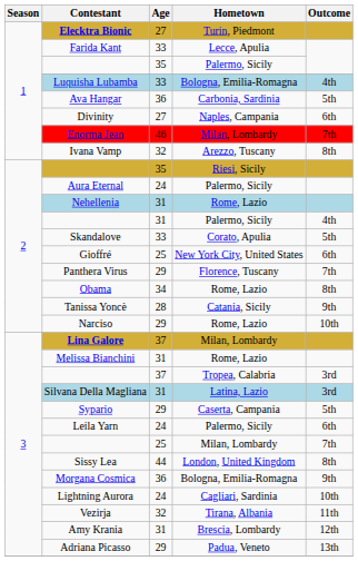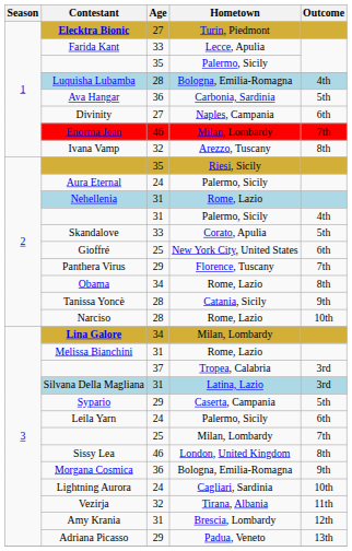 <table class="wikitable sortable" style="text-align:center">
 <tr>
 <th>Season</th>
 <th>Contestant</th>
 <th>Age</th>
 <th>Hometown</th>
 <th>Outcome</th>
 </tr>
 <tr>
 <td rowspan="8"><a href='#'>1</a></td>
 <td bgcolor="#D4AF37"><strong><a href='#'>Elecktra Bionic</a></strong></td>
 <td bgcolor="#D4AF37">27</td>
 <td bgcolor="#D4AF37"><a href='#'>Turin</a>, Piedmont</td>
 <td bgcolor="#D4AF37"></td>
 </tr>
 <tr>
 <td><a href='#'>Farida Kant</a></td>
 <td>33</td>
 <td><a href='#'>Lecce</a>, Apulia</td>
 <td rowspan="2"></td>
 </tr>
 <tr>
 <td></td>
 <td>35</td>
 <td><a href='#'>Palermo</a>, Sicily</td>
 </tr>
 <tr bgcolor="lightblue">
 <td><a href='#'>Luquisha Lubamba</a></td>
-<td>33</td>
+<td>28</td>
 <td><a href='#'>Bologna</a>, Emilia-Romagna</td>
 <td>4th</td>
 </tr>
 <tr>
 <td><a href='#'>Ava Hangar</a></td>
 <td>36</td>
 <td><a href='#'>Carbonia, Sardinia</a></td>
 <td>5th</td>
 </tr>
 <tr>
 <td>Divinity</td>
 <td>27</td>
 <td><a href='#'>Naples</a>, Campania</td>
 <td>6th</td>
 </tr>
 <tr bgcolor="red">
 <td><a href='#'>Enorma Jean</a></td>
 <td>46</td>
 <td><a href='#'>Milan</a>, Lombardy</td>
 <td>7th</td>
 </tr>
 <tr>
 <td>Ivana Vamp</td>
 <td>32</td>
 <td><a href='#'>Arezzo</a>, Tuscany</td>
 <td>8th</td>
 </tr>
 <tr>
 <td rowspan="10"><a href='#'>2</a></td>
 <td bgcolor="#D4AF37"><strong></strong></td>
 <td bgcolor="#D4AF37">35</td>
 <td bgcolor="#D4AF37"><a href='#'>Riesi</a>, Sicily</td>
 <td bgcolor="#D4AF37"></td>
 </tr>
 <tr>
 <td><a href='#'>Aura Eternal</a></td>
 <td>24</td>
 <td>Palermo, Sicily</td>
 <td></td>
 </tr>
 <tr bgcolor="lightblue">
 <td><a href='#'>Nehellenia</a></td>
 <td>31</td>
 <td><a href='#'>Rome</a>, Lazio</td>
 <td nowrap></td>
 </tr>
 <tr>
 <td></td>
 <td>31</td>
 <td>Palermo, Sicily</td>
 <td>4th</td>
 </tr>
 <tr>
 <td>Skandalove</td>
 <td>33</td>
 <td><a href='#'>Corato</a>, Apulia</td>
 <td>5th</td>
 </tr>
 <tr>
 <td>Gioffré</td>
 <td>25</td>
 <td nowrap><a href='#'>New York City</a>, United States</td>
 <td>6th</td>
 </tr>
 <tr>
 <td>Panthera Virus</td>
 <td>29</td>
 <td><a href='#'>Florence</a>, Tuscany</td>
 <td>7th</td>
 </tr>
 <tr>
 <td><a href='#'>Obama</a></td>
 <td>34</td>
 <td>Rome, Lazio</td>
 <td>8th</td>
 </tr>
 <tr>
 <td>Tanissa Yoncè</td>
 <td>28</td>
 <td><a href='#'>Catania</a>, Sicily</td>
 <td>9th</td>
 </tr>
 <tr>
 <td>Narciso</td>
-<td>29</td>
+<td>28</td>
 <td>Rome, Lazio</td>
 <td>10th</td>
 </tr>
 <tr>
 <td rowspan="13"><a href='#'>3</a></td>
 <td bgcolor="#D4AF37"><strong><a href='#'>Lina Galore</a></strong></td>
-<td bgcolor="#D4AF37">37</td>
+<td bgcolor="#D4AF37">34</td>
 <td bgcolor="#D4AF37">Milan, Lombardy</td>
 <td bgcolor="#D4AF37"></td>
 </tr>
 <tr>
 <td><a href='#'>Melissa Bianchini</a></td>
 <td>31</td>
 <td>Rome, Lazio</td>
 <td></td>
 </tr>
 <tr>
 <td></td>
 <td>37</td>
 <td><a href='#'>Tropea</a>, Calabria</td>
 <td>3rd</td>
 </tr>
 <tr bgcolor="lightblue">
 <td nowrap>Silvana Della Magliana</td>
 <td>31</td>
 <td><a href='#'>Latina, Lazio</a></td>
 <td>3rd</td>
 </tr>
 <tr>
 <td><a href='#'>Sypario</a></td>
 <td>29</td>
 <td><a href='#'>Caserta</a>, Campania</td>
 <td>5th</td>
 </tr>
 <tr>
 <td>Leila Yarn</td>
 <td>24</td>
 <td>Palermo, Sicily</td>
 <td>6th</td>
 </tr>
 <tr>
 <td></td>
 <td>25</td>
 <td>Milan, Lombardy</td>
 <td>7th</td>
 </tr>
 <tr>
 <td>Sissy Lea</td>
-<td>44</td>
+<td>46</td>
 <td><a href='#'>London</a>, <a href='#'>United Kingdom</a></td>
 <td>8th</td>
 </tr>
 <tr>
 <td><a href='#'>Morgana Cosmica</a></td>
 <td>36</td>
 <td>Bologna, Emilia-Romagna</td>
 <td>9th</td>
 </tr>
 <tr>
 <td>Lightning Aurora</td>
 <td>24</td>
 <td><a href='#'>Cagliari</a>, Sardinia</td>
 <td>10th</td>
 </tr>
 <tr>
 <td>Vezirja</td>
 <td>32</td>
 <td><a href='#'>Tirana</a>, <a href='#'>Albania</a></td>
 <td>11th</td>
 </tr>
 <tr>
 <td>Amy Krania</td>
 <td>31</td>
 <td><a href='#'>Brescia</a>, Lombardy</td>
 <td>12th</td>
 </tr>
 <tr>
 <td>Adriana Picasso</td>
 <td>29</td>
 <td><a href='#'>Padua</a>, Veneto</td>
 <td>13th</td>
 </tr>
 <tr>
 </tr>
 </table>
